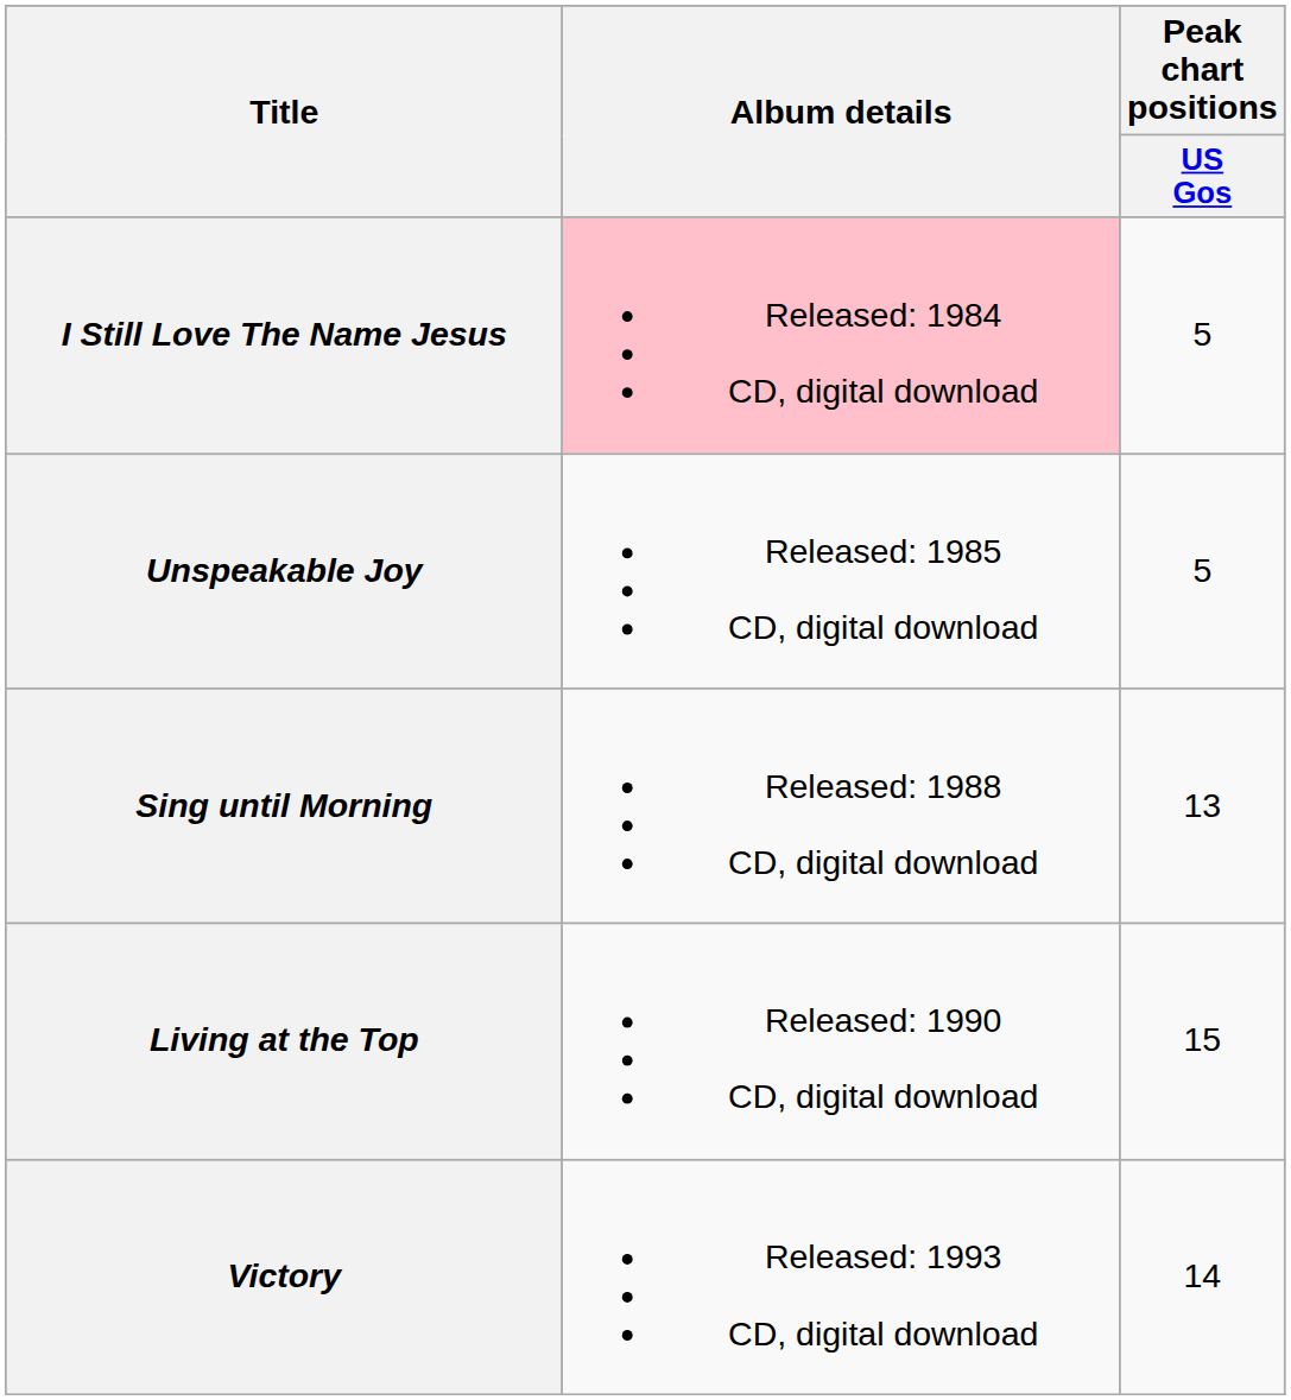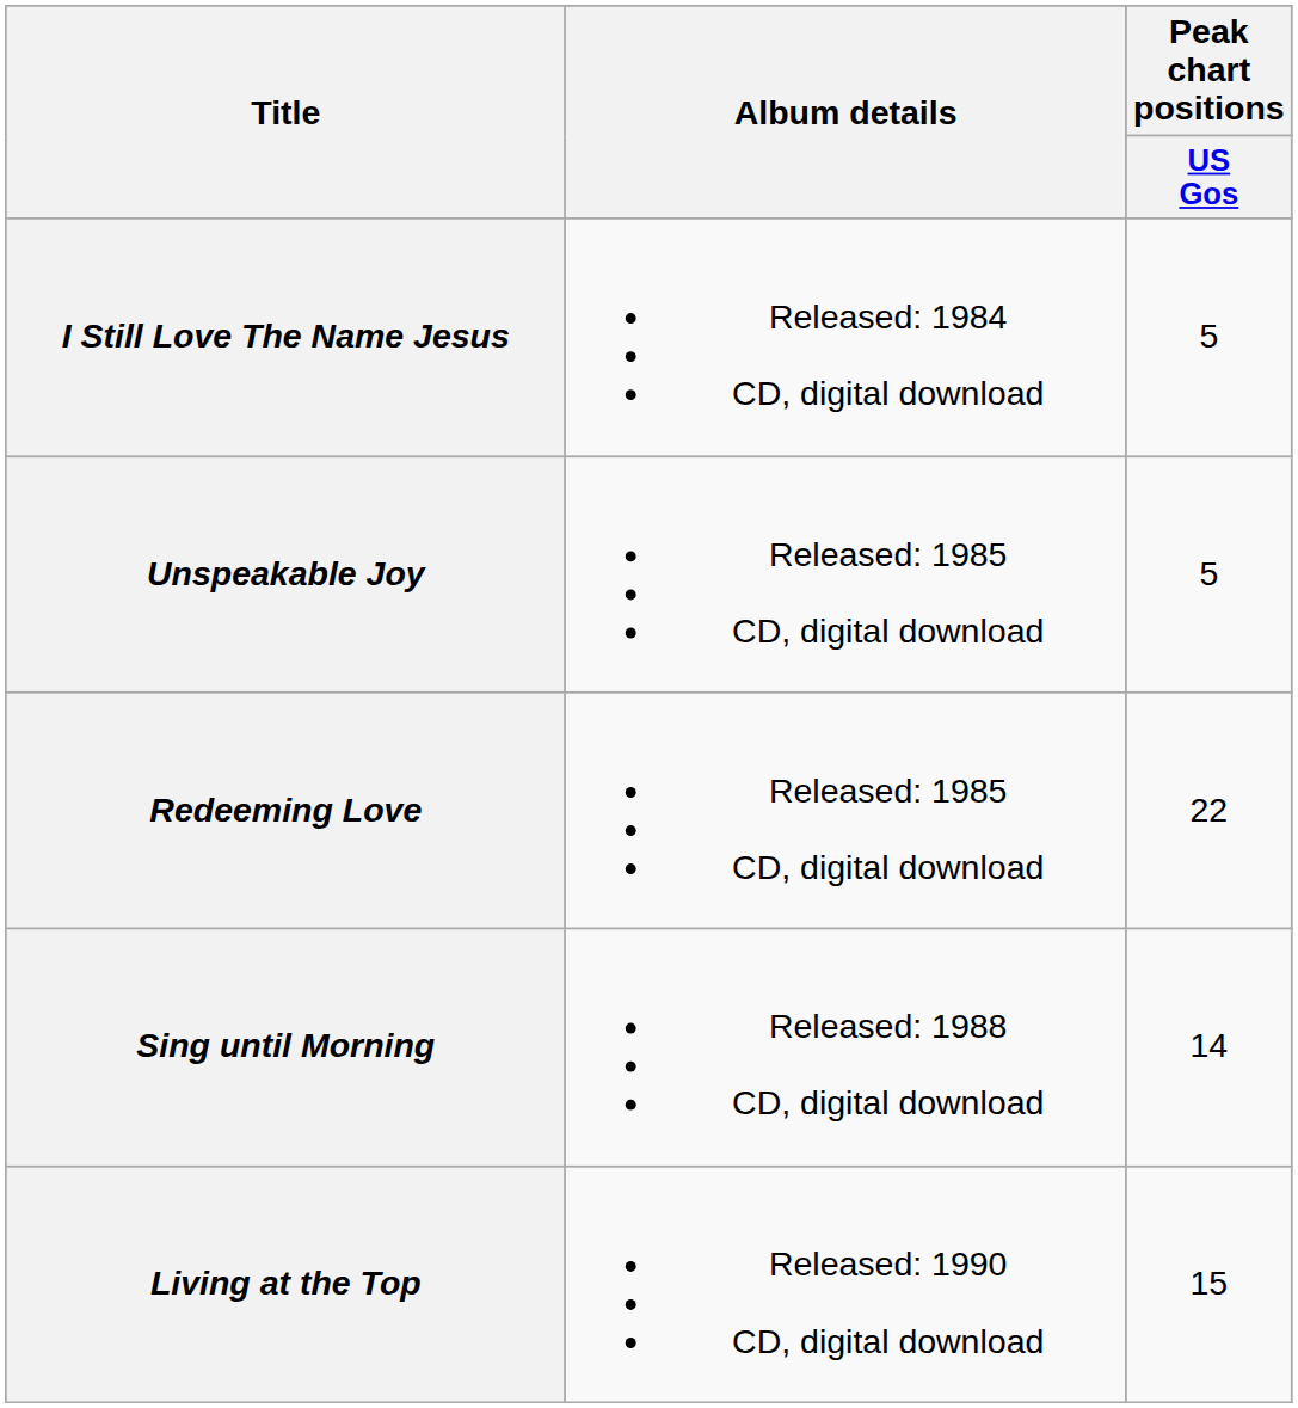 <table class="wikitable plainrowheaders" style="text-align:center;">
 <tr>
 <th scope="col" rowspan="2" style="width:16em;">Title</th>
 <th scope="col" rowspan="2" style="width:16em;">Album details</th>
 <th scope="col" colspan="1">Peak chart positions</th>
 </tr>
 <tr>
 <th style="width:3em; font-size:90%"><a href='#'>US<br>Gos</a></th>
 </tr>
 <tr>
 <th scope="row"><em>I Still Love The Name Jesus</em></th>
-<td style="background: pink;"><br><ul><li>Released: 1984</li><li></li><li>CD, digital download</li></ul></td>
+<td><br><ul><li>Released: 1984</li><li></li><li>CD, digital download</li></ul></td>
 <td>5</td>
 </tr>
 <tr>
 <th scope="row"><em>Unspeakable Joy</em></th>
 <td><br><ul><li>Released: 1985</li><li></li><li>CD, digital download</li></ul></td>
 <td>5</td>
 </tr>
 <tr>
+<th scope="row"><em>Redeeming Love</em></th>
+<td><br><ul><li>Released: 1985</li><li></li><li>CD, digital download</li></ul></td>
+<td>22</td>
+</tr>
+<tr>
 <th scope="row"><em>Sing until Morning</em></th>
 <td><br><ul><li>Released: 1988</li><li></li><li>CD, digital download</li></ul></td>
-<td>13</td>
+<td>14</td>
 </tr>
 <tr>
 <th scope="row"><em>Living at the Top</em></th>
 <td><br><ul><li>Released: 1990</li><li></li><li>CD, digital download</li></ul></td>
 <td>15</td>
 </tr>
-<tr>
-<th scope="row"><em>Victory</em></th>
-<td><br><ul><li>Released: 1993</li><li></li><li>CD, digital download</li></ul></td>
-<td>14</td>
-</tr>
 </table>
